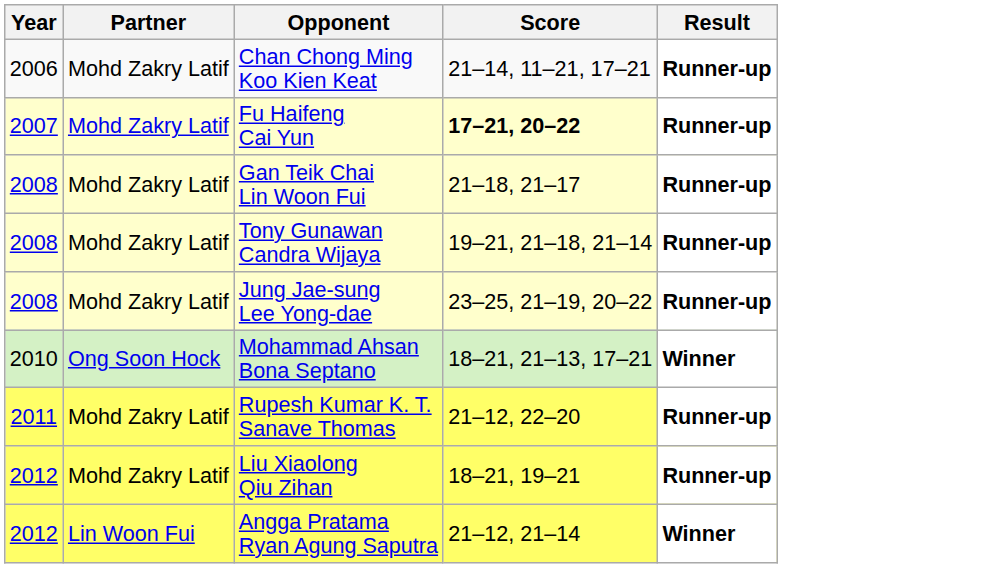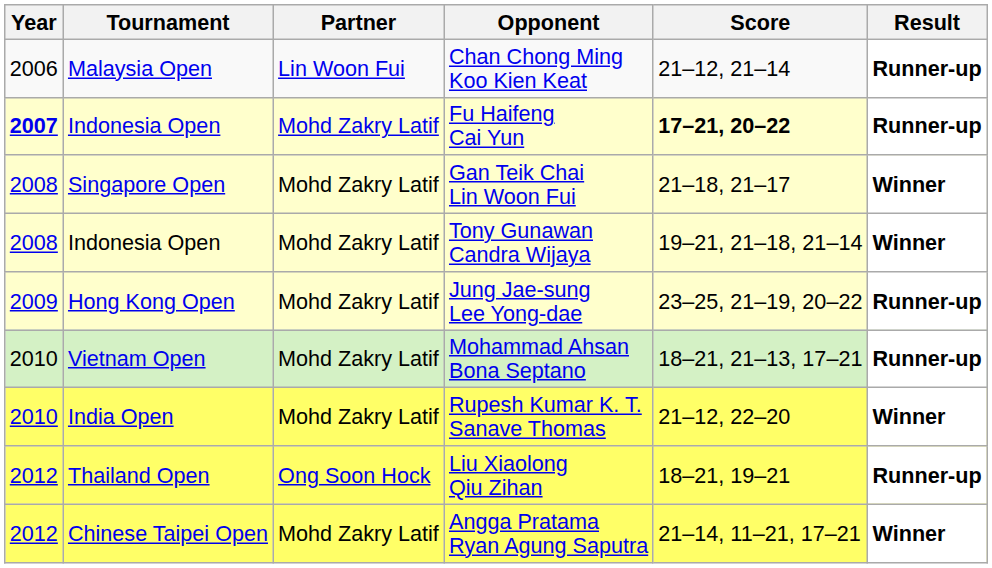 <table class="sortable wikitable" style="font-size: 90%;">
 <tr>
 <th>Year</th>
+<th>Tournament</th>
 <th>Partner</th>
 <th>Opponent</th>
 <th>Score</th>
 <th>Result</th>
 </tr>
 <tr>
 <td align="center">2006</td>
-<td> Mohd Zakry Latif</td>
+<td><a href='#'>Malaysia Open</a></td>
+<td> <a href='#'>Lin Woon Fui</a></td>
 <td> <a href='#'>Chan Chong Ming</a><br> <a href='#'>Koo Kien Keat</a></td>
-<td>21–14, 11–21, 17–21</td>
+<td>21–12, 21–14</td>
 <td style="text-align:left; background:white"> <strong>Runner-up</strong></td>
 </tr>
 <tr style="background:#FFFFCC">
-<td align="center"><a href='#'>2007</a></td>
+<td align="center"><strong><a href='#'>2007</a></strong></td>
+<td><a href='#'>Indonesia Open</a></td>
 <td> <a href='#'>Mohd Zakry Latif</a></td>
 <td> <a href='#'>Fu Haifeng</a><br> <a href='#'>Cai Yun</a></td>
 <td><strong>17–21, 20–22</strong></td>
 <td style="text-align:left; background:white"> <strong>Runner-up</strong></td>
 </tr>
 <tr style="background:#FFFFCC">
 <td align="center"><a href='#'>2008</a></td>
+<td><a href='#'>Singapore Open</a></td>
 <td> Mohd Zakry Latif</td>
 <td> <a href='#'>Gan Teik Chai</a><br> <a href='#'>Lin Woon Fui</a></td>
 <td>21–18, 21–17</td>
-<td style="text-align:left; background:white"> <strong>Runner-up</strong></td>
+<td style="text-align:left; background:white"> <strong>Winner</strong></td>
 </tr>
 <tr style="background:#FFFFCC">
 <td align="center"><a href='#'>2008</a></td>
+<td>Indonesia Open</td>
 <td> Mohd Zakry Latif</td>
 <td> <a href='#'>Tony Gunawan</a><br> <a href='#'>Candra Wijaya</a></td>
 <td>19–21, 21–18, 21–14</td>
-<td style="text-align:left; background:white"> <strong>Runner-up</strong></td>
+<td style="text-align:left; background:white"> <strong>Winner</strong></td>
 </tr>
 <tr style="background:#FFFFCC">
-<td align="center"><a href='#'>2008</a></td>
+<td align="center"><a href='#'>2009</a></td>
+<td><a href='#'>Hong Kong Open</a></td>
 <td> Mohd Zakry Latif</td>
 <td> <a href='#'>Jung Jae-sung</a><br> <a href='#'>Lee Yong-dae</a></td>
 <td>23–25, 21–19, 20–22</td>
 <td style="text-align:left; background:white"> <strong>Runner-up</strong></td>
 </tr>
 <tr style="background:#D4F1C5">
 <td align="center">2010</td>
-<td> <a href='#'>Ong Soon Hock</a></td>
+<td><a href='#'>Vietnam Open</a></td>
+<td> Mohd Zakry Latif</td>
 <td> <a href='#'>Mohammad Ahsan</a><br> <a href='#'>Bona Septano</a></td>
 <td>18–21, 21–13, 17–21</td>
+<td style="text-align:left; background:white"> <strong>Runner-up</strong></td>
+</tr>
+<tr style="background:#FFFF67">
+<td align="center"><a href='#'>2010</a></td>
+<td><a href='#'>India Open</a></td>
+<td> Mohd Zakry Latif</td>
+<td> <a href='#'>Rupesh Kumar K. T.</a><br> <a href='#'>Sanave Thomas</a></td>
+<td>21–12, 22–20</td>
 <td style="text-align:left; background:white"> <strong>Winner</strong></td>
 </tr>
 <tr style="background:#FFFF67">
-<td align="center"><a href='#'>2011</a></td>
-<td> Mohd Zakry Latif</td>
-<td> <a href='#'>Rupesh Kumar K. T.</a><br> <a href='#'>Sanave Thomas</a></td>
-<td>21–12, 22–20</td>
-<td style="text-align:left; background:white"> <strong>Runner-up</strong></td>
-</tr>
-<tr style="background:#FFFF67">
 <td align="center"><a href='#'>2012</a></td>
-<td> Mohd Zakry Latif</td>
+<td><a href='#'>Thailand Open</a></td>
+<td> <a href='#'>Ong Soon Hock</a></td>
 <td> <a href='#'>Liu Xiaolong</a><br> <a href='#'>Qiu Zihan</a></td>
 <td>18–21, 19–21</td>
 <td style="text-align:left; background:white"> <strong>Runner-up</strong></td>
 </tr>
 <tr style="background:#FFFF67">
 <td align="center"><a href='#'>2012</a></td>
-<td> <a href='#'>Lin Woon Fui</a></td>
+<td><a href='#'>Chinese Taipei Open</a></td>
+<td> Mohd Zakry Latif</td>
 <td> <a href='#'>Angga Pratama</a><br> <a href='#'>Ryan Agung Saputra</a></td>
-<td>21–12, 21–14</td>
+<td>21–14, 11–21, 17–21</td>
 <td style="text-align:left; background:white"> <strong>Winner</strong></td>
 </tr>
 </table>
